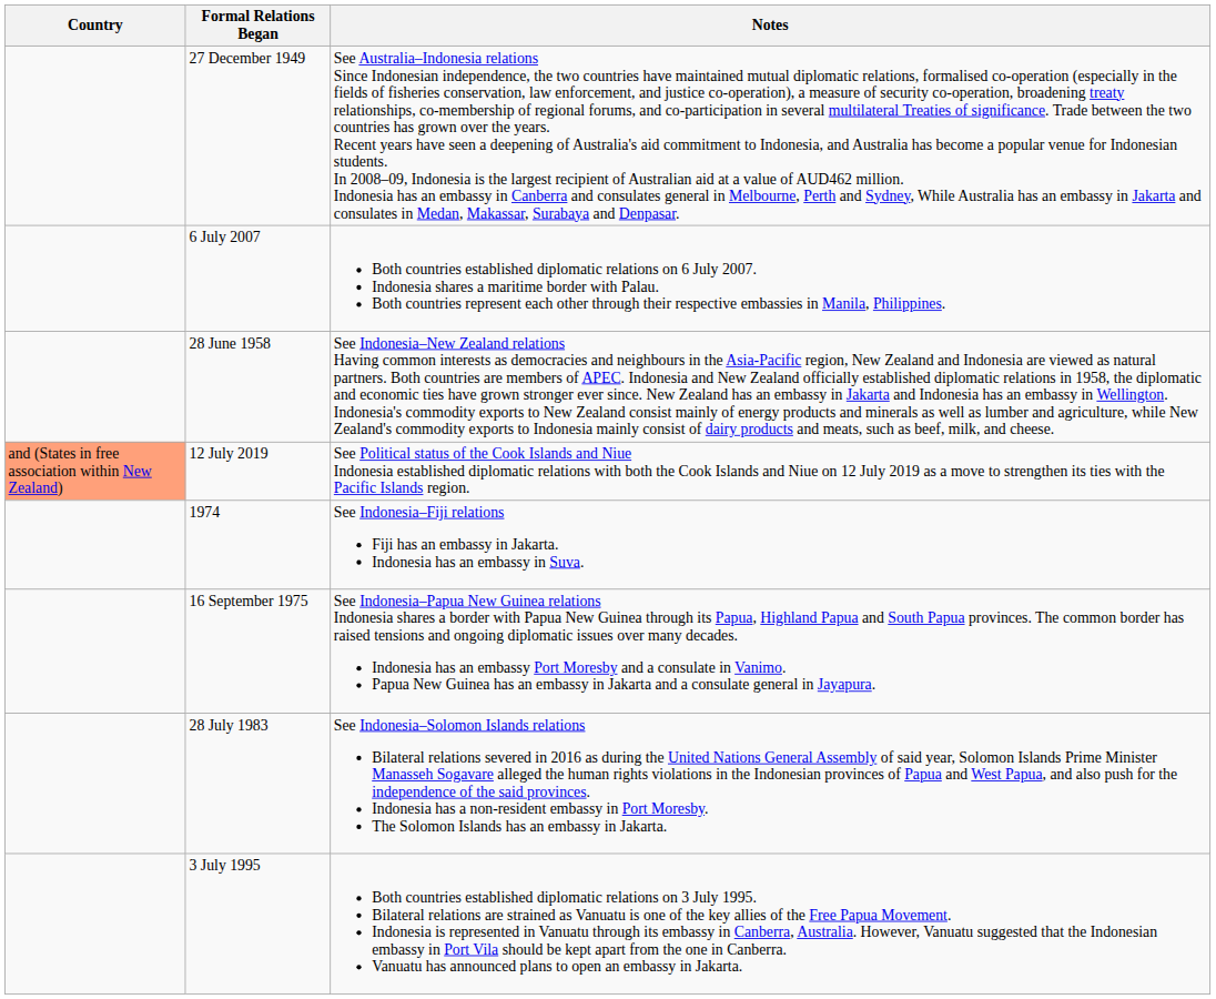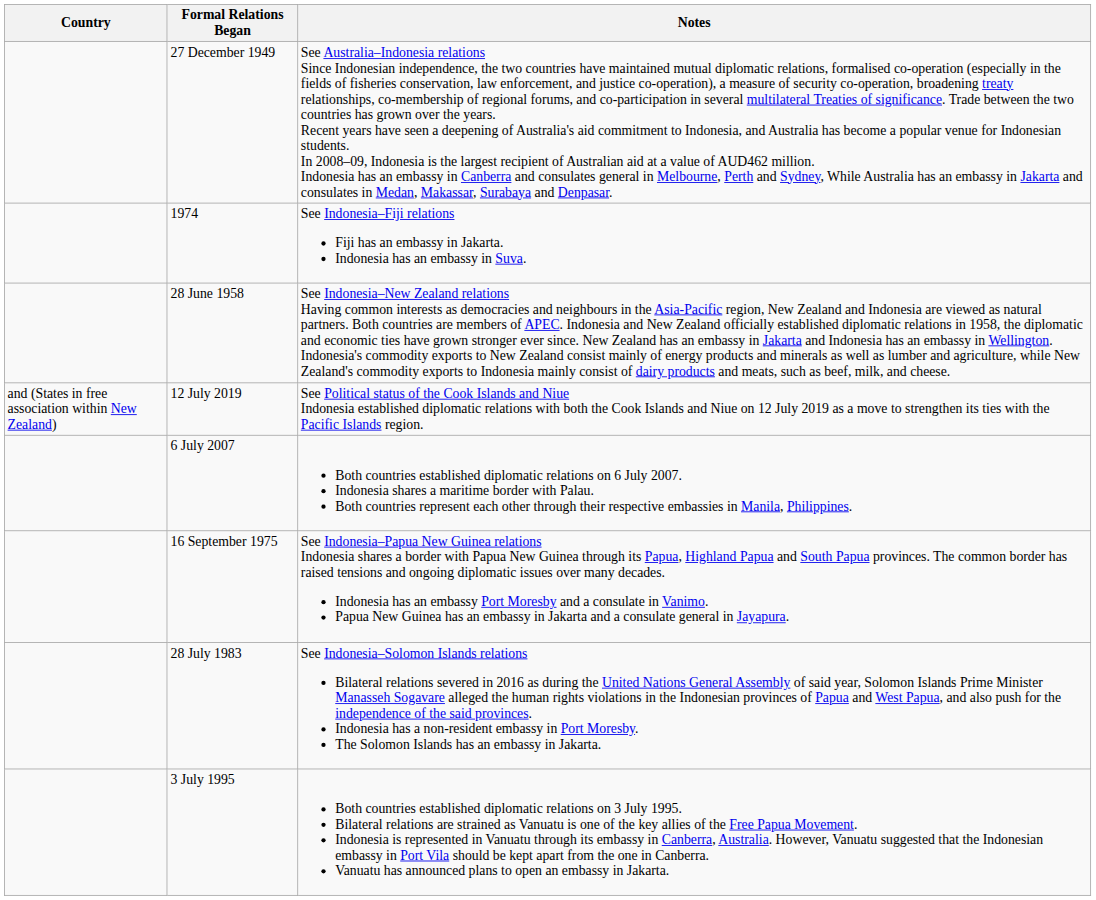 <table class="wikitable sortable" style="width:100%; margin:auto;">
 <tr>
 <th style="width:15%;">Country</th>
 <th style="width:12%;">Formal Relations Began</th>
 <th>Notes</th>
 </tr>
 <tr valign="top">
 <td></td>
 <td>27 December 1949</td>
 <td>See <a href='#'>Australia–Indonesia relations</a><br>Since Indonesian independence, the two countries have maintained mutual diplomatic relations, formalised co-operation (especially in the fields of fisheries conservation, law enforcement, and justice co-operation), a measure of security co-operation, broadening <a href='#'>treaty</a> relationships, co-membership of regional forums, and co-participation in several <a href='#'>multilateral Treaties of significance</a>. Trade between the two countries has grown over the years.<br>Recent years have seen a deepening of Australia's aid commitment to Indonesia, and Australia has become a popular venue for Indonesian students.<br>In 2008–09, Indonesia is the largest recipient of Australian aid at a value of AUD462 million.<br>Indonesia has an embassy in <a href='#'>Canberra</a> and consulates general in <a href='#'>Melbourne</a>, <a href='#'>Perth</a> and <a href='#'>Sydney</a>, While Australia has an embassy in <a href='#'>Jakarta</a> and consulates in <a href='#'>Medan</a>, <a href='#'>Makassar</a>, <a href='#'>Surabaya</a> and <a href='#'>Denpasar</a>.</td>
 </tr>
 <tr valign="top">
 <td></td>
-<td>6 July 2007</td>
-<td><br><ul><li>Both countries established diplomatic relations on 6 July 2007.</li><li>Indonesia shares a maritime border with Palau.</li><li>Both countries represent each other through their respective embassies in <a href='#'>Manila</a>, <a href='#'>Philippines</a>.</li></ul></td>
+<td>1974</td>
+<td>See <a href='#'>Indonesia–Fiji relations</a><br><ul><li>Fiji has an embassy in Jakarta.</li><li>Indonesia has an embassy in <a href='#'>Suva</a>.</li></ul></td>
 </tr>
 <tr valign="top">
 <td></td>
 <td>28 June 1958</td>
 <td>See <a href='#'>Indonesia–New Zealand relations</a><br>Having common interests as democracies and neighbours in the <a href='#'>Asia-Pacific</a> region, New Zealand and Indonesia are viewed as natural partners. Both countries are members of <a href='#'>APEC</a>. Indonesia and New Zealand officially established diplomatic relations in 1958, the diplomatic and economic ties have grown stronger ever since. New Zealand has an embassy in <a href='#'>Jakarta</a> and Indonesia has an embassy in <a href='#'>Wellington</a>. Indonesia's commodity exports to New Zealand consist mainly of energy products and minerals as well as lumber and agriculture, while New Zealand's commodity exports to Indonesia mainly consist of <a href='#'>dairy products</a> and meats, such as beef, milk, and cheese.</td>
 </tr>
 <tr valign="top">
-<td style="background: lightsalmon;"> and  (States in free association within <a href='#'>New Zealand</a>)</td>
+<td> and  (States in free association within <a href='#'>New Zealand</a>)</td>
 <td>12 July 2019</td>
 <td>See <a href='#'>Political status of the Cook Islands and Niue</a><br>Indonesia established diplomatic relations with both the Cook Islands and Niue on 12 July 2019 as a move to strengthen its ties with the <a href='#'>Pacific Islands</a> region.</td>
 </tr>
 <tr valign="top">
 <td></td>
-<td>1974</td>
-<td>See <a href='#'>Indonesia–Fiji relations</a><br><ul><li>Fiji has an embassy in Jakarta.</li><li>Indonesia has an embassy in <a href='#'>Suva</a>.</li></ul></td>
+<td>6 July 2007</td>
+<td><br><ul><li>Both countries established diplomatic relations on 6 July 2007.</li><li>Indonesia shares a maritime border with Palau.</li><li>Both countries represent each other through their respective embassies in <a href='#'>Manila</a>, <a href='#'>Philippines</a>.</li></ul></td>
 </tr>
 <tr valign="top">
 <td></td>
 <td>16 September 1975</td>
 <td>See <a href='#'>Indonesia–Papua New Guinea relations</a><br>Indonesia shares a  border with Papua New Guinea through its <a href='#'>Papua</a>, <a href='#'>Highland Papua</a> and <a href='#'>South Papua</a> provinces. The common border has raised tensions and ongoing diplomatic issues over many decades.<ul><li>Indonesia has an embassy <a href='#'>Port Moresby</a> and a consulate in <a href='#'>Vanimo</a>.</li><li>Papua New Guinea has an embassy in Jakarta and a consulate general in <a href='#'>Jayapura</a>.</li></ul></td>
 </tr>
 <tr valign="top">
 <td></td>
 <td>28 July 1983</td>
 <td>See <a href='#'>Indonesia–Solomon Islands relations</a><br><ul><li>Bilateral relations severed in 2016 as during the <a href='#'>United Nations General Assembly</a> of said year, Solomon Islands Prime Minister <a href='#'>Manasseh Sogavare</a> alleged the human rights violations in the Indonesian provinces of <a href='#'>Papua</a> and <a href='#'>West Papua</a>, and also push for the <a href='#'>independence of the said provinces</a>.</li><li>Indonesia has a non-resident embassy in <a href='#'>Port Moresby</a>.</li><li>The Solomon Islands has an embassy in Jakarta.</li></ul></td>
 </tr>
 <tr valign="top">
 <td></td>
 <td>3 July 1995</td>
 <td><br><ul><li>Both countries established diplomatic relations on 3 July 1995.</li><li>Bilateral relations are strained as Vanuatu is one of the key allies of the <a href='#'>Free Papua Movement</a>.</li><li>Indonesia is represented in Vanuatu through its embassy in <a href='#'>Canberra</a>, <a href='#'>Australia</a>. However, Vanuatu suggested that the Indonesian embassy in <a href='#'>Port Vila</a> should be kept apart from the one in Canberra.</li><li>Vanuatu has announced plans to open an embassy in Jakarta.</li></ul></td>
 </tr>
 </table>
